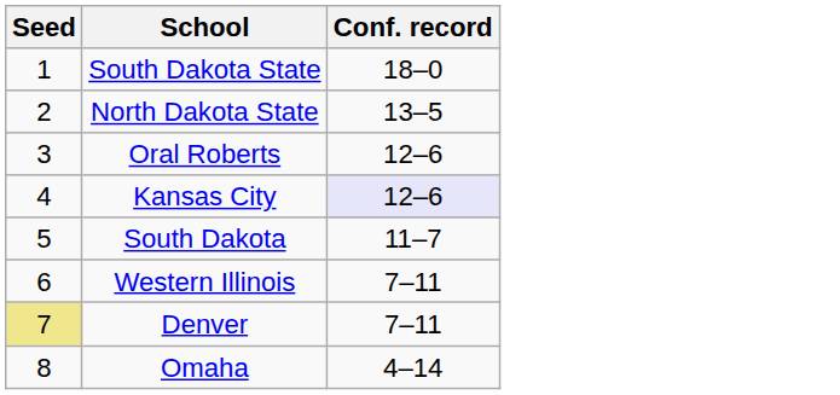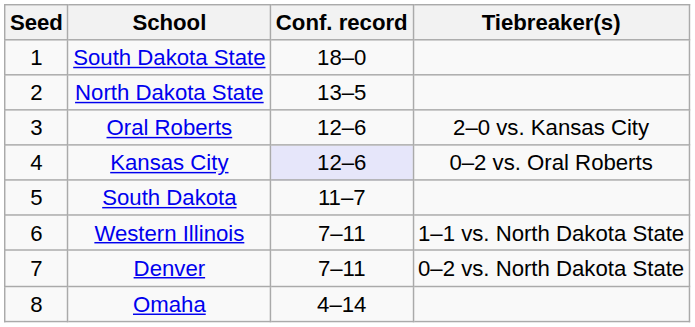 <table class="wikitable" style="white-space:nowrap; font-size:95%;text-align:center">
 <tr>
 <th>Seed</th>
 <th>School</th>
 <th>Conf. record</th>
+<th>Tiebreaker(s)</th>
 </tr>
 <tr>
 <td>1</td>
 <td><a href='#'>South Dakota State</a></td>
 <td>18–0</td>
+<td></td>
 </tr>
 <tr>
 <td>2</td>
 <td><a href='#'>North Dakota State</a></td>
 <td>13–5</td>
+<td></td>
 </tr>
 <tr>
 <td>3</td>
 <td><a href='#'>Oral Roberts</a></td>
 <td>12–6</td>
+<td>2–0 vs. Kansas City</td>
 </tr>
 <tr>
 <td>4</td>
 <td><a href='#'>Kansas City</a></td>
 <td style="background: lavender;">12–6</td>
+<td>0–2 vs. Oral Roberts</td>
 </tr>
 <tr>
 <td>5</td>
 <td><a href='#'>South Dakota</a></td>
 <td>11–7</td>
+<td></td>
 </tr>
 <tr>
 <td>6</td>
 <td><a href='#'>Western Illinois</a></td>
 <td>7–11</td>
+<td>1–1 vs. North Dakota State</td>
 </tr>
 <tr>
-<td style="background: khaki;">7</td>
+<td>7</td>
 <td><a href='#'>Denver</a></td>
 <td>7–11</td>
+<td>0–2 vs. North Dakota State</td>
 </tr>
 <tr>
 <td>8</td>
 <td><a href='#'>Omaha</a></td>
 <td>4–14</td>
+<td></td>
 </tr>
 </table>
